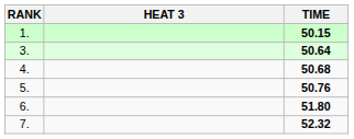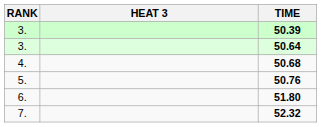 <table class="wikitable" style="border-collapse: collapse; font-size: 90%;">
 <tr>
 <th>RANK</th>
 <th style="width: 20em">HEAT 3</th>
 <th style="width: 5em">TIME</th>
 </tr>
 <tr style="background:#ccffcc;">
-<td align="center">1.</td>
+<td align="center">3.</td>
 <td></td>
-<td align="center"><strong>50.15 </strong></td>
+<td align="center"><strong>50.39 </strong></td>
 </tr>
 <tr style="background:#ddffdd;">
 <td align="center">3.</td>
 <td></td>
 <td align="center"><strong>50.64 </strong></td>
 </tr>
 <tr>
 <td align="center">4.</td>
 <td></td>
 <td align="center"><strong>50.68 </strong></td>
 </tr>
 <tr>
 <td align="center">5.</td>
 <td></td>
 <td align="center"><strong>50.76 </strong></td>
 </tr>
 <tr>
 <td align="center">6.</td>
 <td></td>
 <td align="center"><strong>51.80 </strong></td>
 </tr>
 <tr>
 <td align="center">7.</td>
 <td></td>
 <td align="center"><strong>52.32 </strong></td>
 </tr>
 </table>
